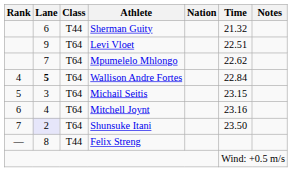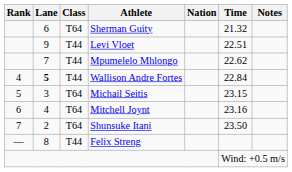 <table class="wikitable sortable" style="text-align:center;">
 <tr>
 <th scope="col">Rank</th>
 <th scope="col">Lane</th>
 <th scope="col">Class</th>
 <th scope="col">Athlete</th>
 <th scope="col">Nation</th>
 <th scope="col">Time</th>
 <th scope="col">Notes</th>
 </tr>
 <tr>
 <td></td>
 <td>6</td>
-<td>T44</td>
+<td>T64</td>
 <td align=left><a href='#'>Sherman Guity</a></td>
 <td align=left></td>
 <td>21.32</td>
 <td></td>
 </tr>
 <tr>
 <td></td>
 <td>9</td>
-<td>T64</td>
+<td>T44</td>
 <td align=left><a href='#'>Levi Vloet</a></td>
 <td align=left></td>
 <td>22.51</td>
 <td></td>
 </tr>
 <tr>
 <td></td>
 <td>7</td>
-<td>T64</td>
+<td>T44</td>
 <td align=left><a href='#'>Mpumelelo Mhlongo</a></td>
 <td align=left></td>
 <td>22.62</td>
 <td></td>
 </tr>
 <tr>
 <td>4</td>
 <td><strong>5</strong></td>
-<td>T64</td>
+<td>T44</td>
 <td align=left><a href='#'>Wallison Andre Fortes</a></td>
 <td align=left></td>
 <td>22.84</td>
 <td></td>
 </tr>
 <tr>
 <td>5</td>
 <td>3</td>
 <td>T64</td>
 <td align=left><a href='#'>Michail Seitis</a></td>
 <td align=left></td>
 <td>23.15</td>
 <td></td>
 </tr>
 <tr>
 <td>6</td>
 <td>4</td>
 <td>T64</td>
 <td align=left><a href='#'>Mitchell Joynt</a></td>
 <td align=left></td>
 <td>23.16</td>
 <td></td>
 </tr>
 <tr>
 <td>7</td>
-<td style="background: lavender;">2</td>
+<td>2</td>
 <td>T64</td>
 <td align=left><a href='#'>Shunsuke Itani</a></td>
 <td align=left></td>
 <td>23.50</td>
 <td></td>
 </tr>
 <tr>
 <td>—</td>
 <td>8</td>
 <td>T44</td>
 <td align=left><a href='#'>Felix Streng</a></td>
 <td align=left></td>
 <td></td>
 <td></td>
 </tr>
 <tr class="sortbottom">
 <td colspan=5></td>
 <td colspan="2" style="text-align:left;">Wind: +0.5 m/s</td>
 </tr>
 </table>
